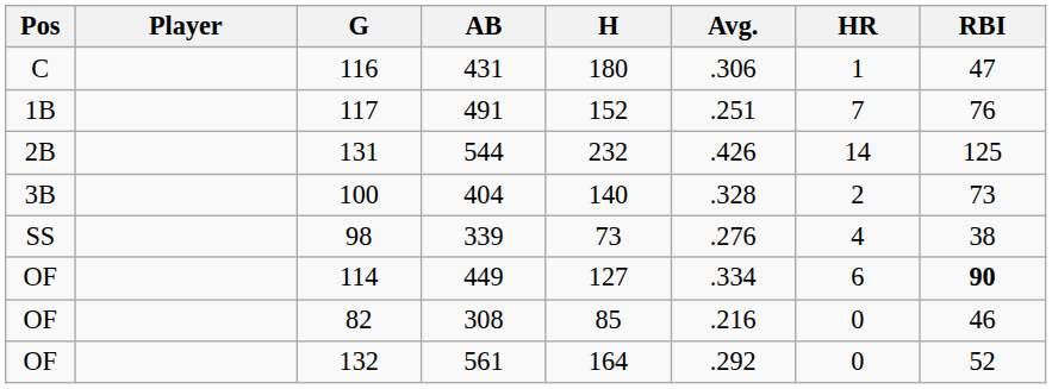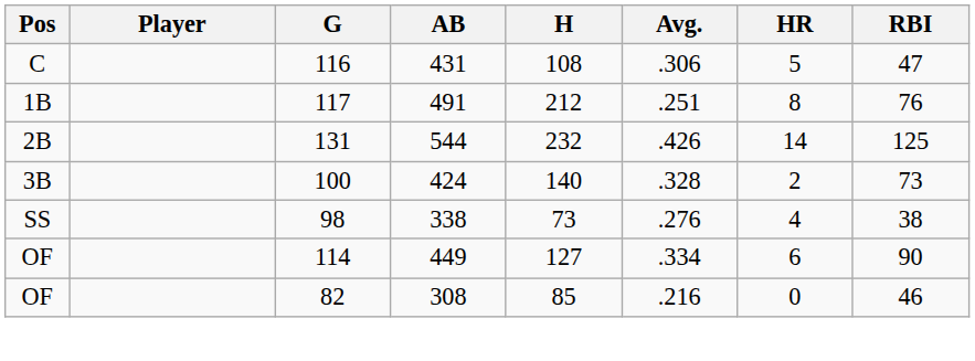 <table class="wikitable sortable">
 <tr>
 <th bgcolor="#DDDDFF" width="5%">Pos</th>
 <th bgcolor="#DDDDFF" width="16%">Player</th>
 <th bgcolor="#DDDDFF" width="9%">G</th>
 <th bgcolor="#DDDDFF" width="9%">AB</th>
 <th bgcolor="#DDDDFF" width="9%">H</th>
 <th bgcolor="#DDDDFF" width="9%">Avg.</th>
 <th bgcolor="#DDDDFF" width="9%">HR</th>
 <th bgcolor="#DDDDFF" width="9%">RBI</th>
 </tr>
 <tr align="center">
 <td>C</td>
 <td></td>
 <td>116</td>
 <td>431</td>
-<td>180</td>
+<td>108</td>
 <td>.306</td>
-<td>1</td>
+<td>5</td>
 <td>47</td>
 </tr>
 <tr align="center">
 <td>1B</td>
 <td></td>
 <td>117</td>
 <td>491</td>
-<td>152</td>
+<td>212</td>
 <td>.251</td>
-<td>7</td>
+<td>8</td>
 <td>76</td>
 </tr>
 <tr align="center">
 <td>2B</td>
 <td></td>
 <td>131</td>
 <td>544</td>
 <td>232</td>
 <td>.426</td>
 <td>14</td>
 <td>125</td>
 </tr>
 <tr align="center">
 <td>3B</td>
 <td></td>
 <td>100</td>
-<td>404</td>
+<td>424</td>
 <td>140</td>
 <td>.328</td>
 <td>2</td>
 <td>73</td>
 </tr>
 <tr align="center">
 <td>SS</td>
 <td></td>
 <td>98</td>
-<td>339</td>
+<td>338</td>
 <td>73</td>
 <td>.276</td>
 <td>4</td>
 <td>38</td>
 </tr>
 <tr align="center">
 <td>OF</td>
 <td></td>
 <td>114</td>
 <td>449</td>
 <td>127</td>
 <td>.334</td>
 <td>6</td>
-<td><strong>90</strong></td>
+<td>90</td>
 </tr>
 <tr align="center">
 <td>OF</td>
 <td></td>
 <td>82</td>
 <td>308</td>
 <td>85</td>
 <td>.216</td>
 <td>0</td>
 <td>46</td>
 </tr>
-<tr align="center">
-<td>OF</td>
-<td></td>
-<td>132</td>
-<td>561</td>
-<td>164</td>
-<td>.292</td>
-<td>0</td>
-<td>52</td>
-</tr>
 </table>
